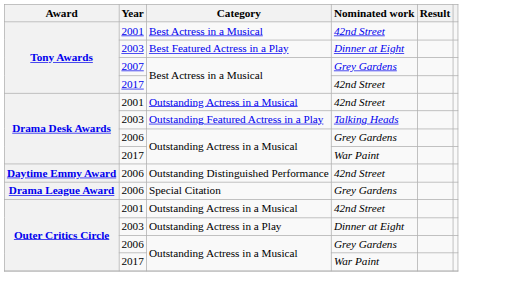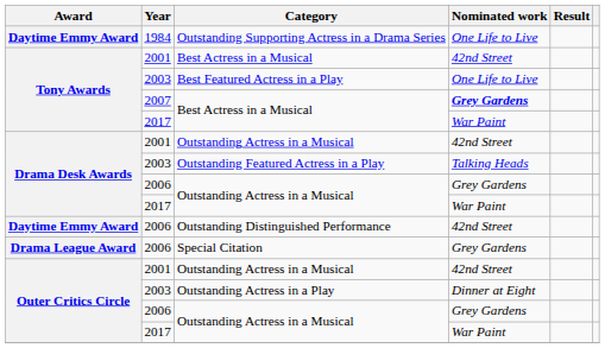 <table class="wikitable plainrowheaders sortable">
 <tr>
 <th scope="col">Award</th>
 <th scope="col">Year</th>
 <th scope="col">Category</th>
 <th scope="col">Nominated work</th>
 <th scope="col">Result</th>
 <th scope="col" class="unsortable"></th>
+</tr>
+<tr>
+<th scope="row"><a href='#'>Daytime Emmy Award</a></th>
+<td style="text-align:center;"><a href='#'>1984</a></td>
+<td><a href='#'>Outstanding Supporting Actress in a Drama Series</a></td>
+<td><em><a href='#'>One Life to Live</a></em></td>
+<td></td>
+<td></td>
 </tr>
 <tr>
 <th scope="row", rowspan=4><a href='#'>Tony Awards</a></th>
 <td style="text-align:center;"><a href='#'>2001</a></td>
 <td><a href='#'>Best Actress in a Musical</a></td>
 <td><em><a href='#'>42nd Street</a></em></td>
 <td></td>
 <td></td>
 </tr>
 <tr>
 <td style="text-align:center;"><a href='#'>2003</a></td>
 <td><a href='#'>Best Featured Actress in a Play</a></td>
-<td><em><a href='#'>Dinner at Eight</a></em></td>
+<td><em><a href='#'>One Life to Live</a></em></td>
 <td></td>
 <td></td>
 </tr>
 <tr>
 <td style="text-align:center;"><a href='#'>2007</a></td>
 <td rowspan=2>Best Actress in a Musical</td>
-<td><em><a href='#'>Grey Gardens</a></em></td>
+<td><strong><em><a href='#'>Grey Gardens</a></em></strong></td>
 <td></td>
 <td></td>
 </tr>
 <tr>
 <td style="text-align:center;"><a href='#'>2017</a></td>
-<td><em>42nd Street</em></td>
+<td><em><a href='#'>War Paint</a></em></td>
 <td></td>
 <td></td>
 </tr>
 <tr>
 <th scope="row" , rowspan=4><a href='#'>Drama Desk Awards</a></th>
 <td style="text-align:center;">2001</td>
 <td><a href='#'>Outstanding Actress in a Musical</a></td>
 <td><em>42nd Street</em></td>
 <td></td>
 <td></td>
 </tr>
 <tr>
 <td style="text-align:center;">2003</td>
 <td><a href='#'>Outstanding Featured Actress in a Play</a></td>
 <td><em><a href='#'>Talking Heads</a></em></td>
 <td></td>
 <td></td>
 </tr>
 <tr>
 <td style="text-align:center;">2006</td>
 <td rowspan=2>Outstanding Actress in a Musical</td>
 <td><em>Grey Gardens</em></td>
 <td></td>
 <td></td>
 </tr>
 <tr>
 <td style="text-align:center;">2017</td>
 <td><em>War Paint</em></td>
 <td></td>
 <td></td>
 </tr>
 <tr>
 <th scope="row"><a href='#'>Daytime Emmy Award</a></th>
 <td style="text-align:center;">2006</td>
 <td>Outstanding Distinguished Performance</td>
 <td><em>42nd Street</em></td>
 <td></td>
 <td></td>
 </tr>
 <tr>
 <th scope="row" , rowspan=1><a href='#'>Drama League Award</a></th>
 <td style="text-align:center;">2006</td>
 <td>Special Citation</td>
 <td><em>Grey Gardens</em></td>
 <td></td>
 <td align="center"></td>
 </tr>
 <tr>
 <th scope="row" , rowspan=4><a href='#'>Outer Critics Circle</a></th>
 <td style="text-align:center;">2001</td>
 <td>Outstanding Actress in a Musical</td>
 <td><em>42nd Street</em></td>
 <td></td>
 <td></td>
 </tr>
 <tr>
 <td style="text-align:center;">2003</td>
 <td>Outstanding Actress in a Play</td>
 <td><em>Dinner at Eight</em></td>
 <td></td>
 <td></td>
 </tr>
 <tr>
 <td style="text-align:center;">2006</td>
 <td rowspan=2>Outstanding Actress in a Musical</td>
 <td><em>Grey Gardens</em></td>
 <td></td>
 <td></td>
 </tr>
 <tr>
 <td style="text-align:center;">2017</td>
 <td><em>War Paint</em></td>
 <td></td>
 <td></td>
 </tr>
 <tr>
 </tr>
 </table>
